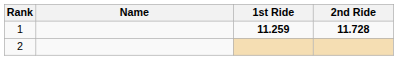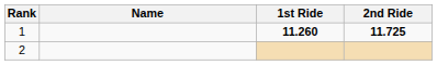 <table class="wikitable" style="text-align:center;">
 <tr>
 <th>Rank</th>
 <th style="width:18em">Name</th>
 <th style="width:7em">1st Ride</th>
 <th style="width:7em">2nd Ride</th>
 </tr>
 <tr>
 <td>1</td>
 <td align=left><br><em></em></td>
-<td><strong>11.259</strong></td>
-<td><strong>11.728</strong></td>
+<td><strong>11.260</strong></td>
+<td><strong>11.725</strong></td>
 </tr>
 <tr>
 <td>2</td>
 <td align=left><br><em></em></td>
 <td bgcolor=wheat></td>
 <td bgcolor=wheat></td>
 </tr>
 </table>
